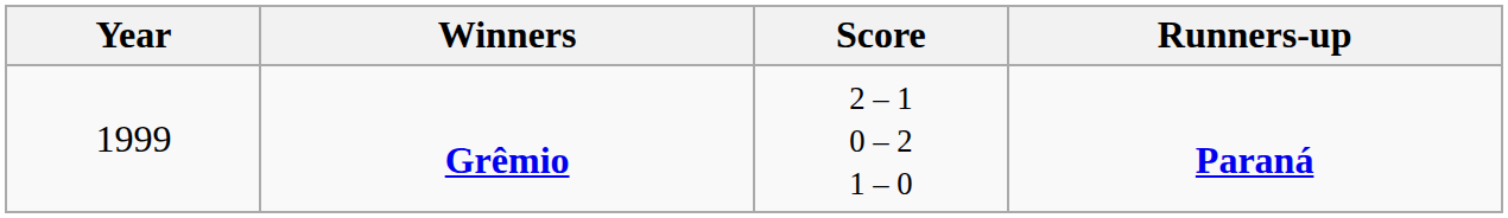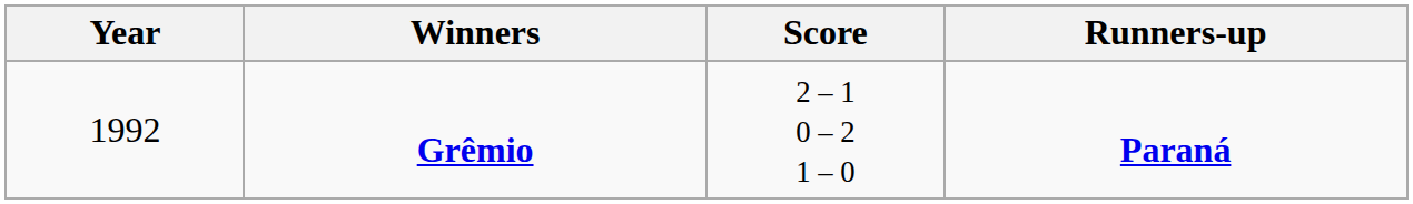 <table class="wikitable" style="text-align: center;">
 <tr>
 <th rowspan=2 width=100>Year</th>
 </tr>
 <tr>
 <th width=200>Winners</th>
 <th width=100>Score</th>
 <th width=200>Runners-up</th>
 </tr>
 <tr>
-<td>1999</td>
+<td>1992</td>
 <td><br><strong><a href='#'>Grêmio</a></strong></td>
 <td><small>2 – 1<br> 0 – 2<br>1 – 0</small><br></td>
 <td><strong><br><a href='#'>Paraná</a></strong></td>
 </tr>
 </table>
